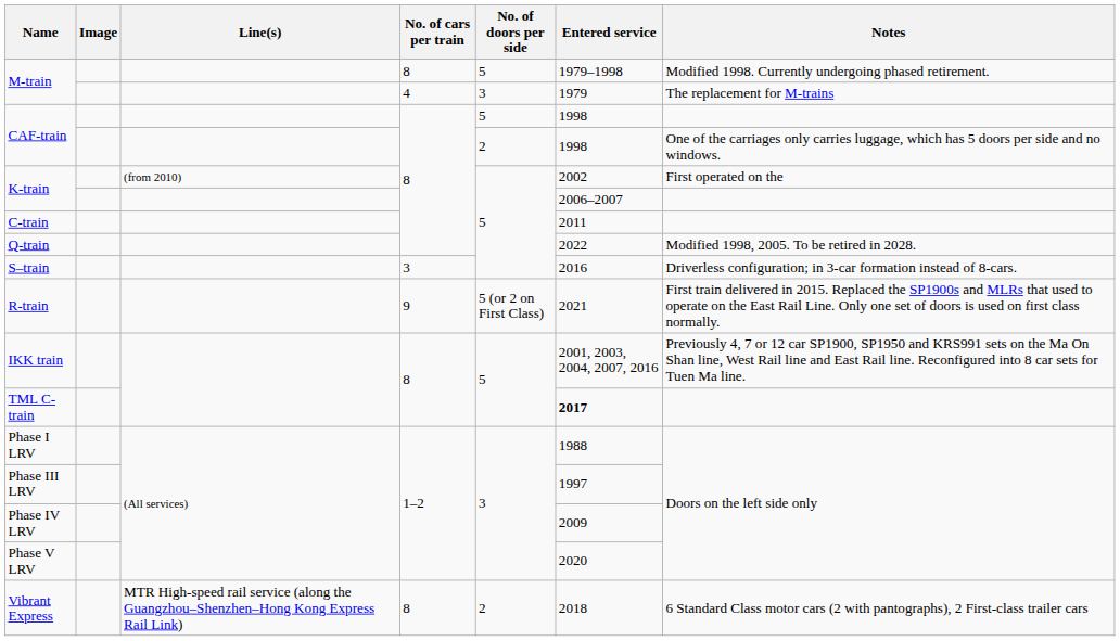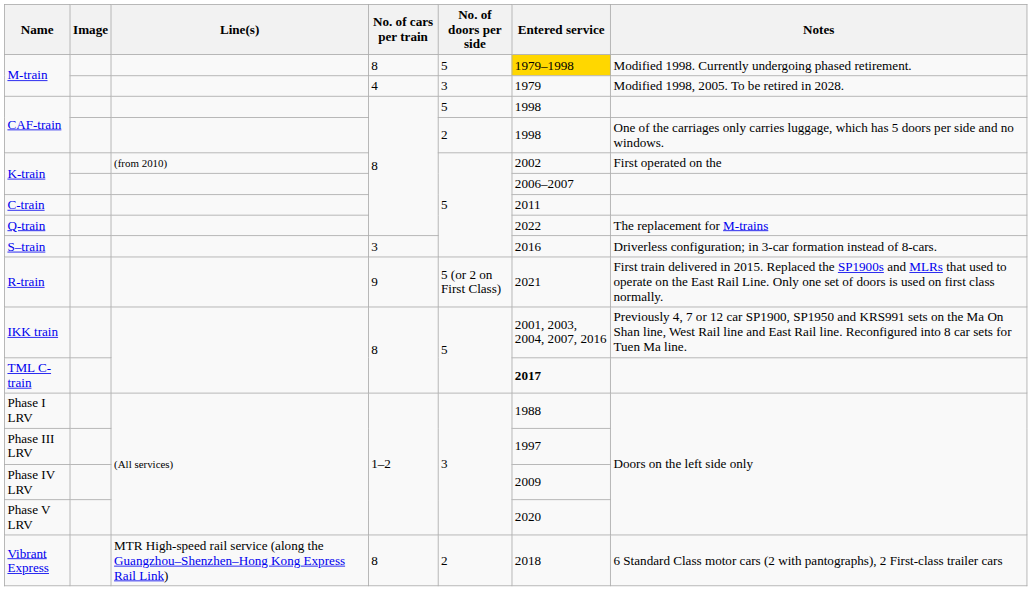 <table class="wikitable sortable">
 <tr>
 <th>Name</th>
 <th>Image</th>
 <th>Line(s)</th>
 <th>No. of cars per train</th>
 <th>No. of doors per side</th>
 <th>Entered service</th>
 <th>Notes</th>
 </tr>
 <tr>
 <td rowspan="2"><a href='#'>M-train</a></td>
 <td></td>
 <td></td>
 <td>8</td>
 <td>5</td>
-<td>1979–1998</td>
+<td style="background: gold;">1979–1998</td>
 <td>Modified 1998. Currently undergoing phased retirement.</td>
 </tr>
 <tr>
 <td></td>
 <td></td>
 <td>4</td>
 <td>3</td>
 <td>1979</td>
-<td>The replacement for <a href='#'>M-trains</a></td>
+<td>Modified 1998, 2005. To be retired in 2028.</td>
 </tr>
 <tr>
 <td rowspan="2"><a href='#'>CAF-train</a></td>
 <td></td>
 <td></td>
 <td rowspan="6">8</td>
 <td>5</td>
 <td>1998</td>
 <td></td>
 </tr>
 <tr>
 <td></td>
 <td></td>
 <td>2</td>
 <td>1998</td>
 <td>One of the carriages only carries luggage, which has 5 doors per side and no windows.</td>
 </tr>
 <tr>
 <td rowspan="2"><a href='#'>K-train</a></td>
 <td></td>
 <td> <small>(from 2010)</small></td>
 <td rowspan="5">5</td>
 <td>2002</td>
 <td>First operated on the </td>
 </tr>
 <tr>
 <td></td>
 <td></td>
 <td>2006–2007</td>
 <td></td>
 </tr>
 <tr>
 <td><a href='#'>C-train</a></td>
 <td></td>
 <td></td>
 <td>2011</td>
 <td></td>
 </tr>
 <tr>
 <td><a href='#'>Q-train</a></td>
 <td></td>
 <td></td>
 <td>2022</td>
-<td>Modified 1998, 2005. To be retired in 2028.</td>
+<td>The replacement for <a href='#'>M-trains</a></td>
 </tr>
 <tr>
 <td><a href='#'>S–train</a></td>
 <td></td>
 <td></td>
 <td>3</td>
 <td>2016</td>
 <td>Driverless configuration; in 3-car formation instead of 8-cars.</td>
 </tr>
 <tr>
 <td><a href='#'>R-train</a></td>
 <td></td>
 <td></td>
 <td>9</td>
 <td>5 (or 2 on First Class)</td>
 <td>2021</td>
 <td>First train delivered in 2015. Replaced the <a href='#'>SP1900s</a> and <a href='#'>MLRs</a> that used to operate on the East Rail Line. Only one set of doors is used on first class normally.</td>
 </tr>
 <tr>
 <td><a href='#'>IKK train</a></td>
 <td></td>
 <td rowspan="2"></td>
 <td rowspan="2">8</td>
 <td rowspan="2">5</td>
 <td>2001, 2003, 2004, 2007, 2016</td>
 <td>Previously 4, 7 or 12 car SP1900, SP1950 and KRS991 sets on the Ma On Shan line, West Rail line and East Rail line. Reconfigured into 8 car sets for Tuen Ma line.</td>
 </tr>
 <tr>
 <td rowspan="1"><a href='#'>TML C-train</a></td>
 <td></td>
 <td><strong>2017</strong></td>
 <td></td>
 </tr>
 <tr>
 <td>Phase I LRV</td>
 <td></td>
 <td rowspan="4"> <small>(All services)</small></td>
 <td rowspan="4">1–2</td>
 <td rowspan="4">3</td>
 <td>1988</td>
 <td rowspan="4">Doors on the left side only</td>
 </tr>
 <tr>
 <td>Phase III LRV</td>
 <td></td>
 <td>1997</td>
 </tr>
 <tr>
 <td>Phase IV LRV</td>
 <td></td>
 <td>2009</td>
 </tr>
 <tr>
 <td>Phase V LRV</td>
 <td></td>
 <td>2020</td>
 </tr>
 <tr>
 <td><a href='#'>Vibrant Express</a></td>
 <td></td>
 <td>MTR High-speed rail service (along the <a href='#'>Guangzhou–Shenzhen–Hong Kong Express Rail Link</a>)</td>
 <td>8</td>
 <td>2</td>
 <td>2018</td>
 <td>6 Standard Class motor cars (2 with pantographs), 2 First-class trailer cars</td>
 </tr>
 </table>
